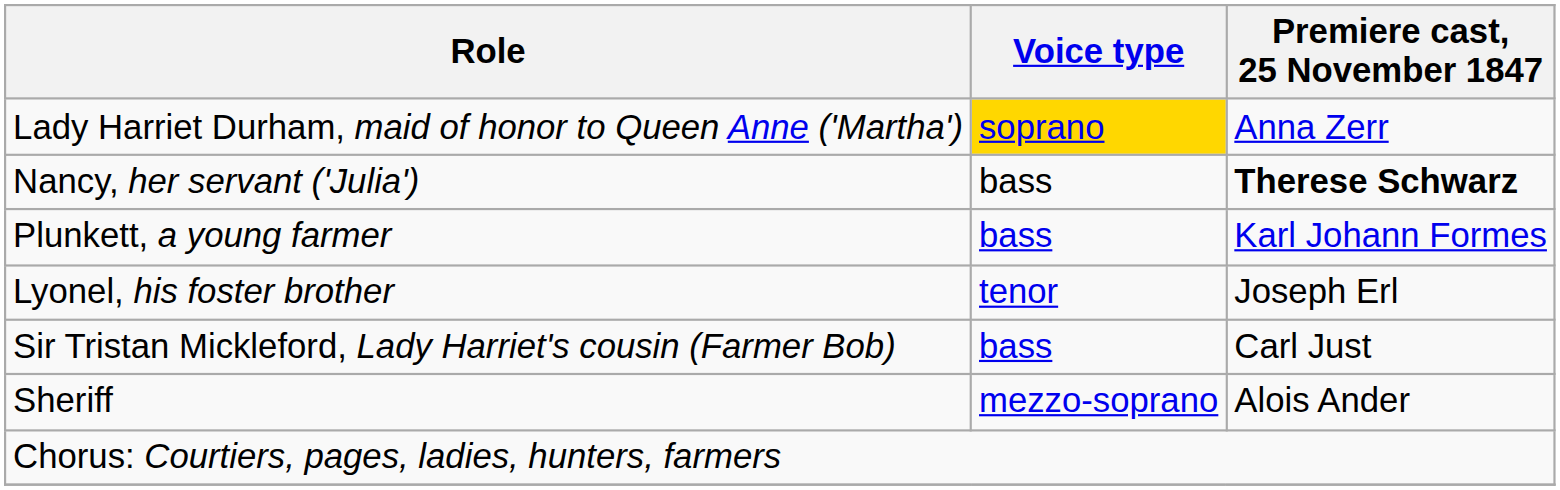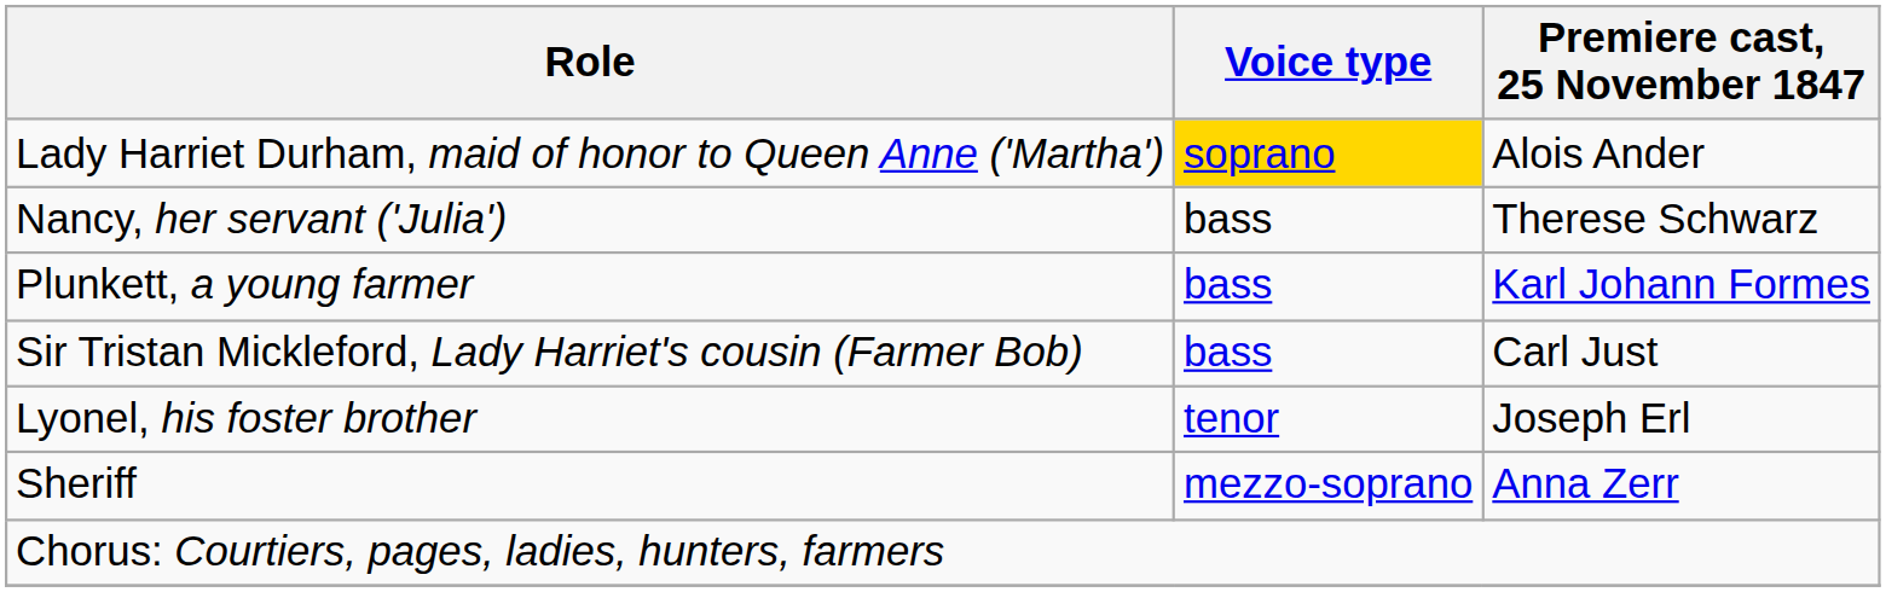 <table class="wikitable">
 <tr>
 <th>Role</th>
 <th><a href='#'>Voice type</a></th>
 <th>Premiere cast,<br>25 November 1847</th>
 </tr>
 <tr>
 <td>Lady Harriet Durham, <em>maid of honor to Queen <a href='#'>Anne</a> ('Martha')</em></td>
 <td style="background: gold;"><a href='#'>soprano</a></td>
-<td><a href='#'>Anna Zerr</a></td>
+<td>Alois Ander</td>
 </tr>
 <tr>
 <td>Nancy, <em>her servant ('Julia')</em></td>
 <td>bass</td>
-<td><strong>Therese Schwarz</strong></td>
+<td>Therese Schwarz</td>
 </tr>
 <tr>
 <td>Plunkett, <em>a young farmer</em></td>
 <td><a href='#'>bass</a></td>
 <td><a href='#'>Karl Johann Formes</a></td>
 </tr>
 <tr>
+<td>Sir Tristan Mickleford, <em>Lady Harriet's cousin (Farmer Bob)</em></td>
+<td><a href='#'>bass</a></td>
+<td>Carl Just</td>
+</tr>
+<tr>
 <td>Lyonel, <em>his foster brother</em></td>
 <td><a href='#'>tenor</a></td>
 <td>Joseph Erl</td>
 </tr>
 <tr>
-<td>Sir Tristan Mickleford, <em>Lady Harriet's cousin (Farmer Bob)</em></td>
-<td><a href='#'>bass</a></td>
-<td>Carl Just</td>
-</tr>
-<tr>
 <td>Sheriff</td>
 <td><a href='#'>mezzo-soprano</a></td>
-<td>Alois Ander</td>
+<td><a href='#'>Anna Zerr</a></td>
 </tr>
 <tr>
 <td colspan="3">Chorus: <em>Courtiers, pages, ladies, hunters, farmers</em></td>
 </tr>
 <tr>
 </tr>
 </table>
